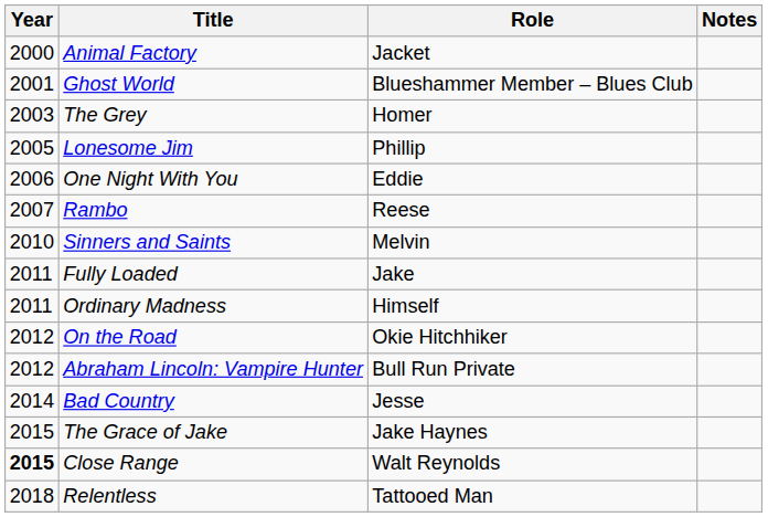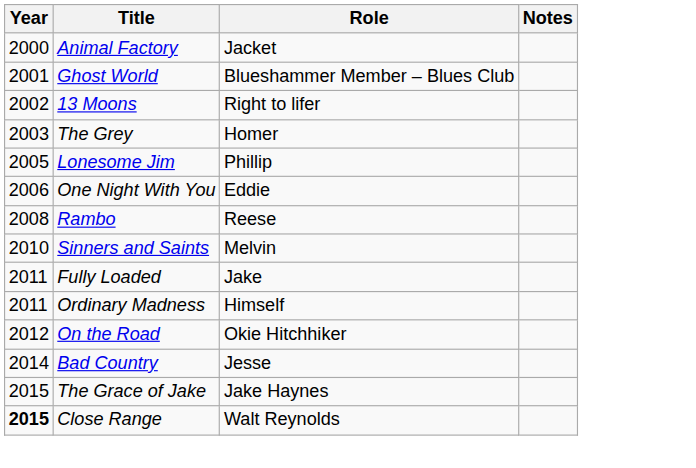 <table class="wikitable">
 <tr>
 <th>Year</th>
 <th>Title</th>
 <th>Role</th>
 <th>Notes</th>
 </tr>
 <tr>
 <td>2000</td>
 <td><em><a href='#'>Animal Factory</a></em></td>
 <td>Jacket</td>
 <td></td>
 </tr>
 <tr>
 <td>2001</td>
 <td><em><a href='#'>Ghost World</a></em></td>
 <td>Blueshammer Member – Blues Club</td>
+<td></td>
+</tr>
+<tr>
+<td>2002</td>
+<td><em><a href='#'>13 Moons</a></em></td>
+<td>Right to lifer</td>
 <td></td>
 </tr>
 <tr>
 <td>2003</td>
 <td><em>The Grey</em></td>
 <td>Homer</td>
 <td></td>
 </tr>
 <tr>
 <td>2005</td>
 <td><em><a href='#'>Lonesome Jim</a></em></td>
 <td>Phillip</td>
 <td></td>
 </tr>
 <tr>
 <td>2006</td>
 <td><em>One Night With You</em></td>
 <td>Eddie</td>
 <td></td>
 </tr>
 <tr>
-<td>2007</td>
+<td>2008</td>
 <td><em><a href='#'>Rambo</a></em></td>
 <td>Reese</td>
 <td></td>
 </tr>
 <tr>
 <td>2010</td>
 <td><em><a href='#'>Sinners and Saints</a></em></td>
 <td>Melvin</td>
 <td></td>
 </tr>
 <tr>
 <td>2011</td>
 <td><em>Fully Loaded</em></td>
 <td>Jake</td>
 <td></td>
 </tr>
 <tr>
 <td>2011</td>
 <td><em>Ordinary Madness</em></td>
 <td>Himself</td>
 <td></td>
 </tr>
 <tr>
 <td>2012</td>
 <td><em><a href='#'>On the Road</a></em></td>
 <td>Okie Hitchhiker</td>
 <td></td>
 </tr>
 <tr>
-<td>2012</td>
-<td><em><a href='#'>Abraham Lincoln: Vampire Hunter</a></em></td>
-<td>Bull Run Private</td>
-<td></td>
-</tr>
-<tr>
 <td>2014</td>
 <td><em><a href='#'>Bad Country</a></em></td>
 <td>Jesse</td>
 <td></td>
 </tr>
 <tr>
 <td>2015</td>
 <td><em>The Grace of Jake</em></td>
 <td>Jake Haynes</td>
 <td></td>
 </tr>
 <tr>
 <td><strong>2015</strong></td>
 <td><em>Close Range</em></td>
 <td>Walt Reynolds</td>
 <td></td>
 </tr>
-<tr>
-<td>2018</td>
-<td><em>Relentless</em></td>
-<td>Tattooed Man</td>
-<td></td>
-</tr>
 </table>
